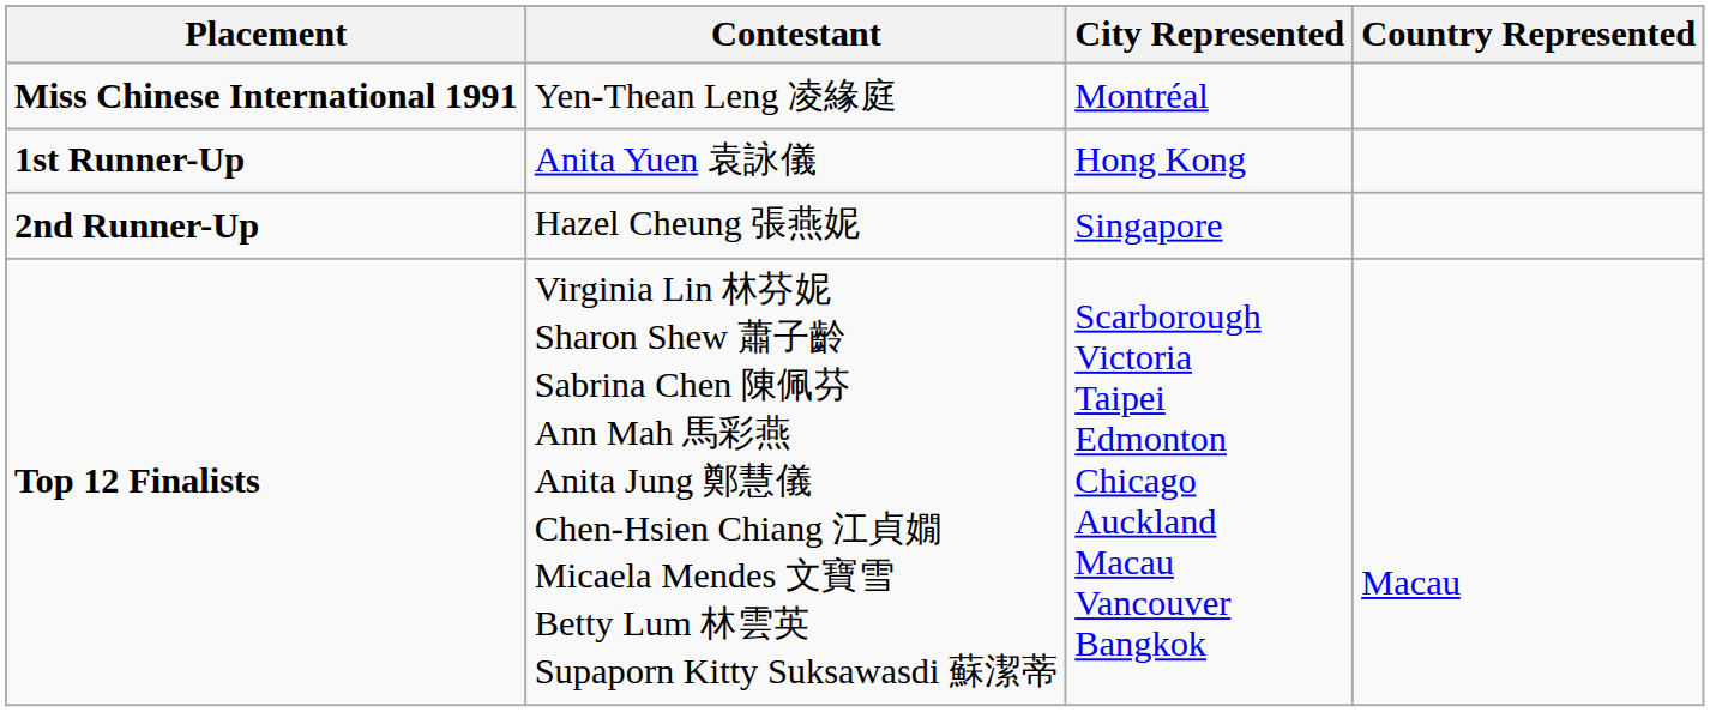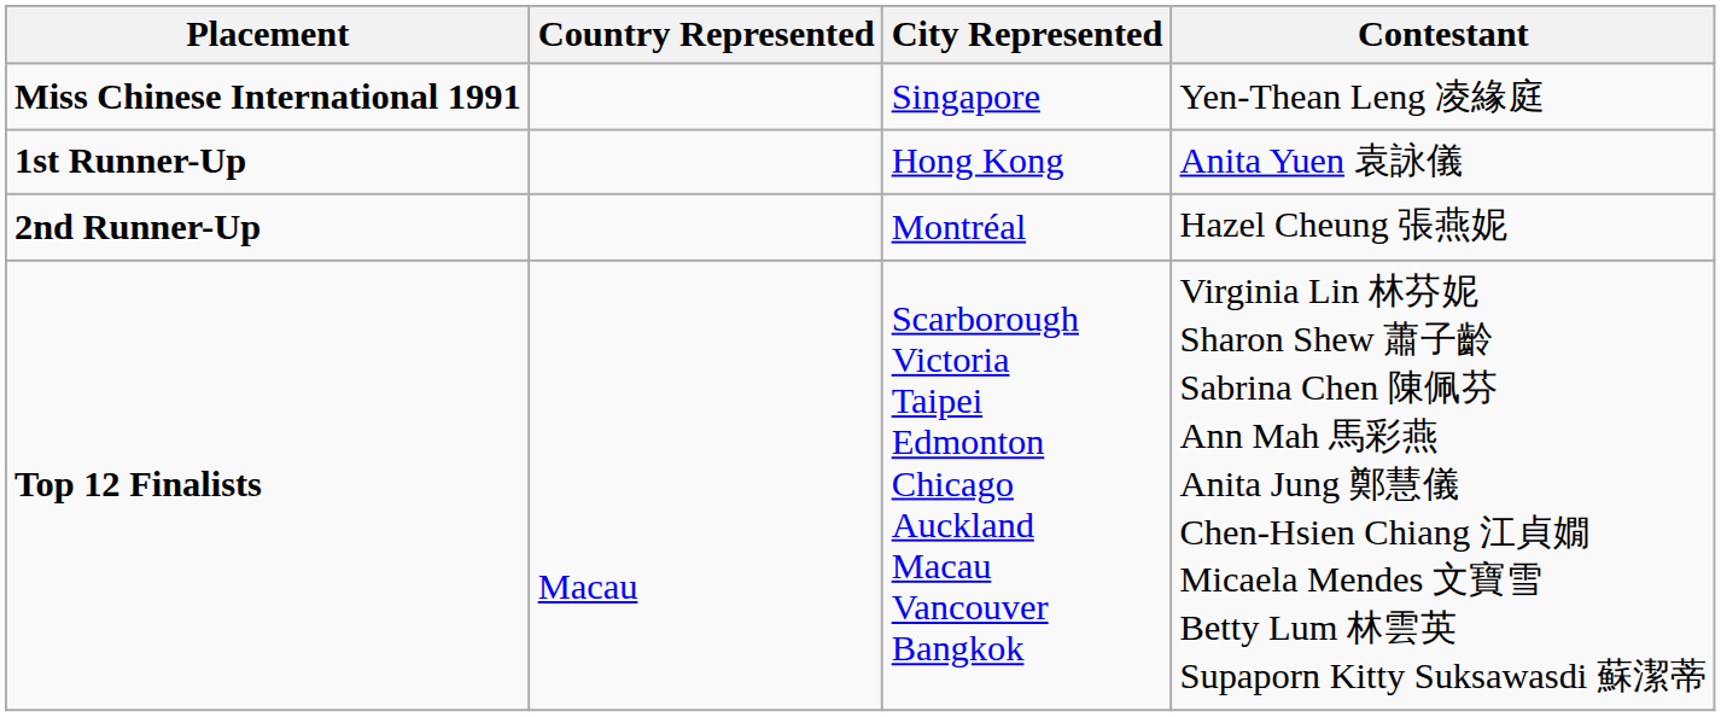 <table class="wikitable" border="1">
 <tr>
 <th>Placement</th>
+<th>Country Represented</th>
+<th>City Represented</th>
 <th>Contestant</th>
-<th>City Represented</th>
-<th>Country Represented</th>
 </tr>
 <tr>
 <td><strong>Miss Chinese International 1991</strong></td>
+<td></td>
+<td><a href='#'>Singapore</a></td>
 <td>Yen-Thean Leng 凌緣庭</td>
-<td><a href='#'>Montréal</a></td>
-<td></td>
 </tr>
 <tr>
 <td><strong>1st Runner-Up</strong></td>
+<td></td>
+<td><a href='#'>Hong Kong</a></td>
 <td><a href='#'>Anita Yuen</a> 袁詠儀</td>
-<td><a href='#'>Hong Kong</a></td>
-<td></td>
 </tr>
 <tr>
 <td><strong>2nd Runner-Up</strong></td>
+<td></td>
+<td><a href='#'>Montréal</a></td>
 <td>Hazel Cheung 張燕妮</td>
-<td><a href='#'>Singapore</a></td>
-<td></td>
 </tr>
 <tr>
 <td><strong>Top 12 Finalists</strong></td>
+<td><br><br><br><br><br><br> <a href='#'>Macau</a> <br><br></td>
+<td><a href='#'>Scarborough</a><br><a href='#'>Victoria</a><br><a href='#'>Taipei</a><br><a href='#'>Edmonton</a><br><a href='#'>Chicago</a><br><a href='#'>Auckland</a><br><a href='#'>Macau</a><br><a href='#'>Vancouver</a><br><a href='#'>Bangkok</a></td>
 <td>Virginia Lin 林芬妮<br>Sharon Shew 蕭子齡<br>Sabrina Chen 陳佩芬<br>Ann Mah 馬彩燕<br>Anita Jung 鄭慧儀<br>Chen-Hsien Chiang 江貞嫺<br>Micaela Mendes 文寶雪<br>Betty Lum 林雲英<br>Supaporn Kitty Suksawasdi 蘇潔蒂</td>
-<td><a href='#'>Scarborough</a><br><a href='#'>Victoria</a><br><a href='#'>Taipei</a><br><a href='#'>Edmonton</a><br><a href='#'>Chicago</a><br><a href='#'>Auckland</a><br><a href='#'>Macau</a><br><a href='#'>Vancouver</a><br><a href='#'>Bangkok</a></td>
-<td><br><br><br><br><br><br> <a href='#'>Macau</a> <br><br></td>
 </tr>
 </table>
